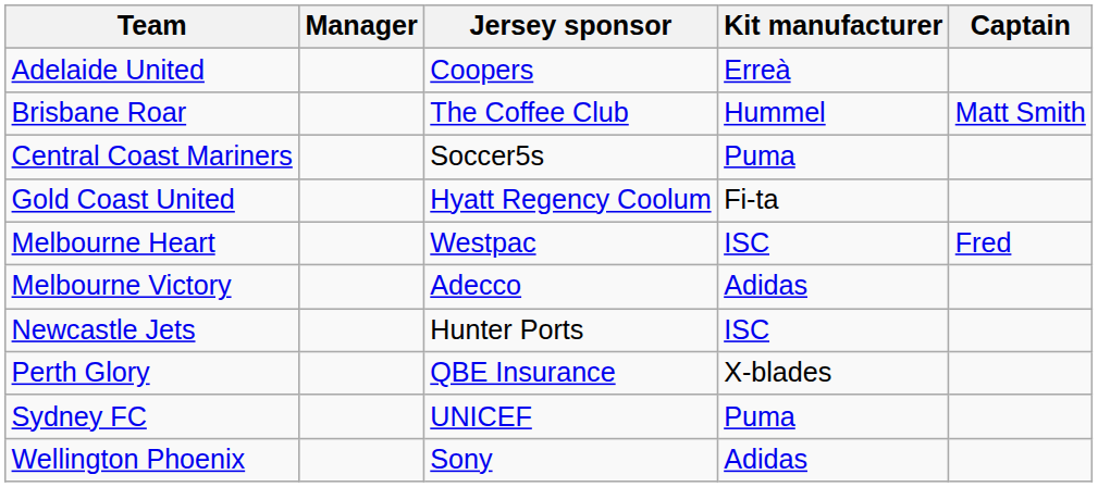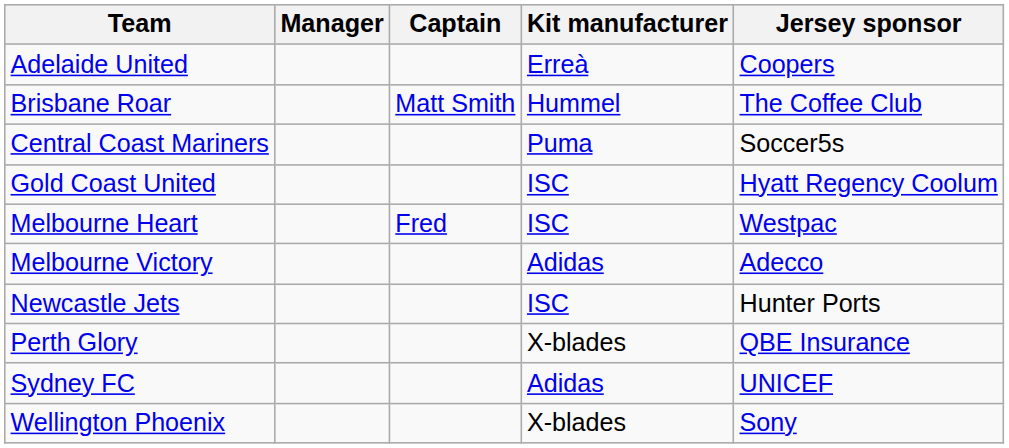 <table class="wikitable sortable">
 <tr>
 <th>Team</th>
 <th>Manager</th>
+<th>Captain</th>
+<th>Kit manufacturer</th>
 <th>Jersey sponsor</th>
-<th>Kit manufacturer</th>
-<th>Captain</th>
 </tr>
 <tr>
 <td><a href='#'>Adelaide United</a></td>
 <td> </td>
+<td> </td>
+<td><a href='#'>Erreà</a></td>
 <td><a href='#'>Coopers</a></td>
-<td><a href='#'>Erreà</a></td>
-<td> </td>
 </tr>
 <tr>
 <td><a href='#'>Brisbane Roar</a></td>
 <td> </td>
+<td> <a href='#'>Matt Smith</a></td>
+<td><a href='#'>Hummel</a></td>
 <td><a href='#'>The Coffee Club</a></td>
-<td><a href='#'>Hummel</a></td>
-<td> <a href='#'>Matt Smith</a></td>
 </tr>
 <tr>
 <td><a href='#'>Central Coast Mariners</a></td>
 <td> </td>
+<td> </td>
+<td><a href='#'>Puma</a></td>
 <td>Soccer5s</td>
-<td><a href='#'>Puma</a></td>
-<td> </td>
 </tr>
 <tr>
 <td><a href='#'>Gold Coast United</a></td>
 <td> </td>
+<td> </td>
+<td><a href='#'>ISC</a></td>
 <td><a href='#'>Hyatt Regency Coolum</a></td>
-<td>Fi-ta</td>
-<td> </td>
 </tr>
 <tr>
 <td><a href='#'>Melbourne Heart</a></td>
 <td> </td>
+<td> <a href='#'>Fred</a></td>
+<td><a href='#'>ISC</a></td>
 <td><a href='#'>Westpac</a></td>
-<td><a href='#'>ISC</a></td>
-<td> <a href='#'>Fred</a></td>
 </tr>
 <tr>
 <td><a href='#'>Melbourne Victory</a></td>
 <td> </td>
+<td> </td>
+<td><a href='#'>Adidas</a></td>
 <td><a href='#'>Adecco</a></td>
-<td><a href='#'>Adidas</a></td>
-<td> </td>
 </tr>
 <tr>
 <td><a href='#'>Newcastle Jets</a></td>
 <td> </td>
+<td> </td>
+<td><a href='#'>ISC</a></td>
 <td>Hunter Ports</td>
-<td><a href='#'>ISC</a></td>
-<td> </td>
 </tr>
 <tr>
 <td><a href='#'>Perth Glory</a></td>
 <td> </td>
+<td> </td>
+<td>X-blades</td>
 <td><a href='#'>QBE Insurance</a></td>
-<td>X-blades</td>
-<td> </td>
 </tr>
 <tr>
 <td><a href='#'>Sydney FC</a></td>
 <td> </td>
+<td> </td>
+<td><a href='#'>Adidas</a></td>
 <td><a href='#'>UNICEF</a></td>
-<td><a href='#'>Puma</a></td>
-<td> </td>
 </tr>
 <tr>
 <td><a href='#'>Wellington Phoenix</a></td>
 <td> </td>
+<td> </td>
+<td>X-blades</td>
 <td><a href='#'>Sony</a></td>
-<td><a href='#'>Adidas</a></td>
-<td> </td>
 </tr>
 </table>
